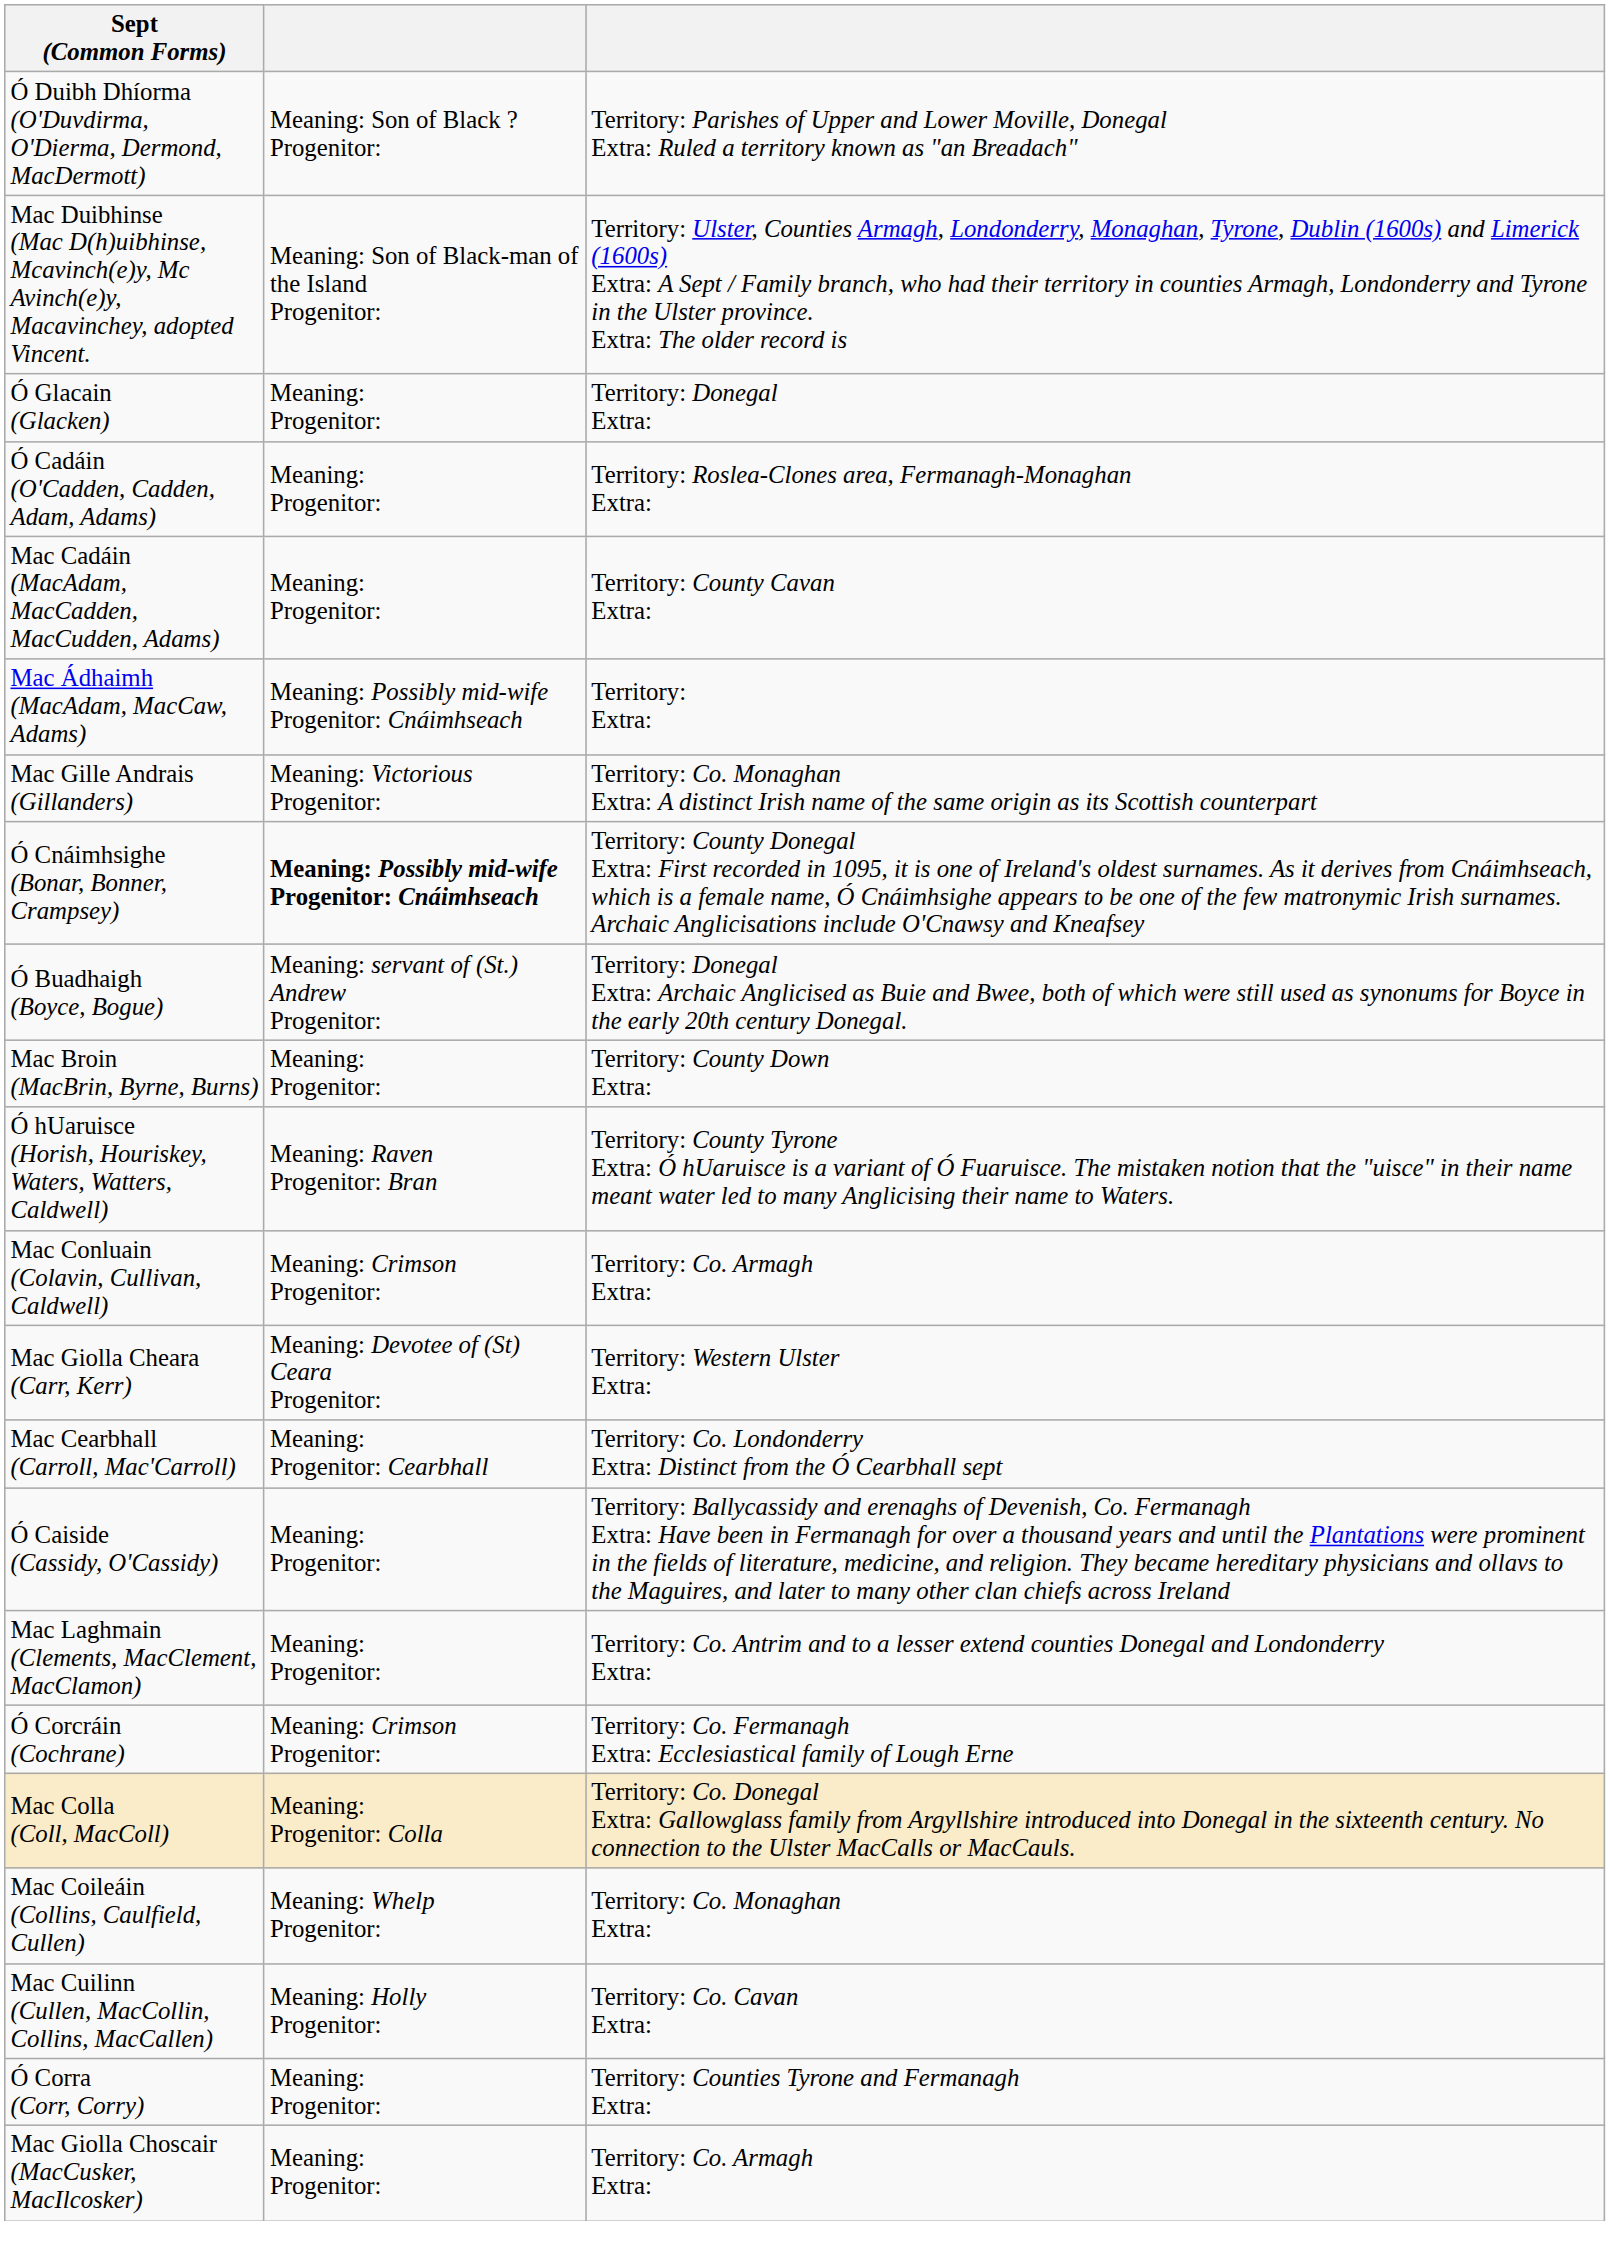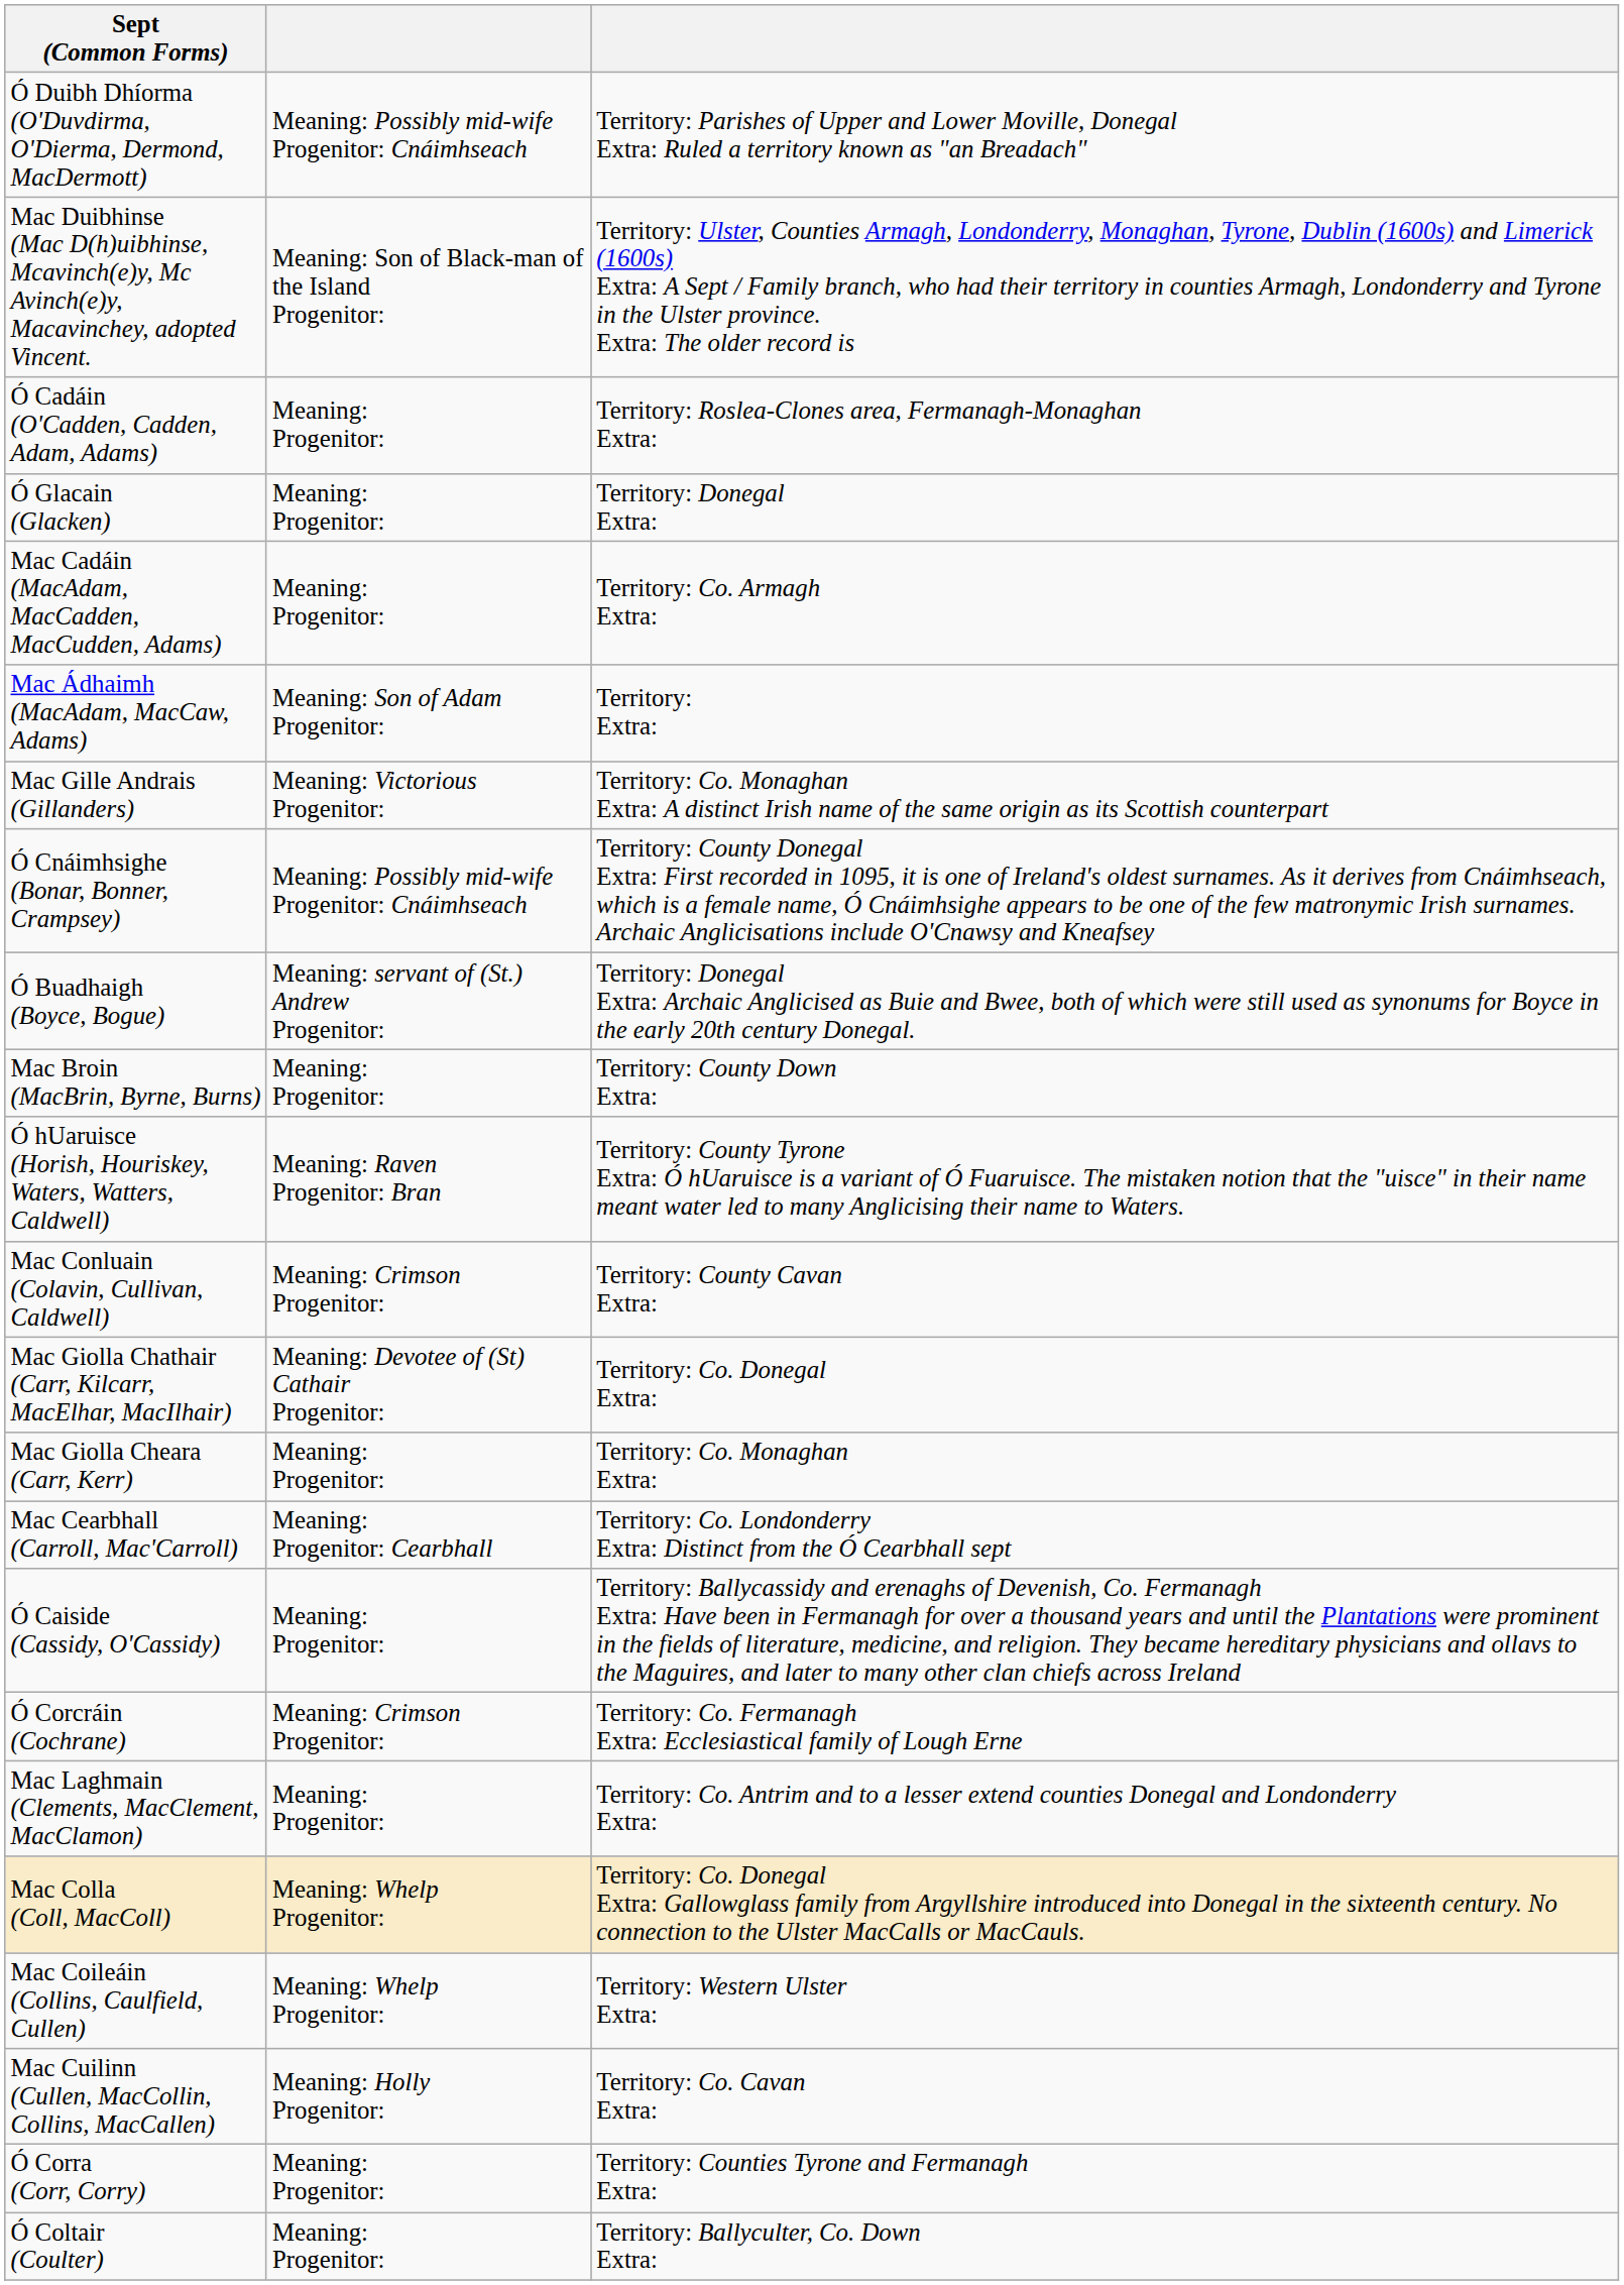 <table class="wikitable">
 <tr>
 <th width="160"><strong>Sept</strong><br><strong><em>(Common Forms)</em></strong></th>
 <th width="200"></th>
 <th width="650"></th>
 </tr>
 <tr>
 <td>Ó Duibh Dhíorma<br><em>(O'Duvdirma, O'Dierma, Dermond, MacDermott)</em></td>
-<td>Meaning: Son of Black ?<br>Progenitor:</td>
+<td>Meaning: <em>Possibly mid-wife</em><br>Progenitor: <em>Cnáimhseach</em></td>
 <td>Territory: <em>Parishes of Upper and Lower Moville, Donegal</em><br>Extra: <em>Ruled a territory known as "an Breadach"</em></td>
 </tr>
 <tr>
 <td>Mac Duibhinse<br><em>(Mac D(h)uibhinse, Mcavinch(e)y, Mc Avinch(e)y, Macavinchey, adopted Vincent.</em></td>
 <td>Meaning: Son of Black-man of the Island<br>Progenitor:</td>
 <td>Territory: <em><a href='#'>Ulster</a>, Counties <a href='#'>Armagh</a>, <a href='#'>Londonderry</a>, <a href='#'>Monaghan</a>, <a href='#'>Tyrone</a>, <a href='#'>Dublin (1600s)</a> and <a href='#'>Limerick (1600s)</a></em><br>Extra: <em>A Sept / Family branch, who had their territory in counties Armagh, Londonderry and Tyrone in the Ulster province.</em><br>Extra: <em>The older record is </em></td>
 </tr>
 <tr>
+<td>Ó Cadáin<br><em>(O'Cadden, Cadden, Adam, Adams)</em></td>
+<td>Meaning:<br>Progenitor:</td>
+<td>Territory: <em>Roslea-Clones area, Fermanagh-Monaghan</em><br>Extra:</td>
+</tr>
+<tr>
 <td>Ó Glacain<br><em>(Glacken)</em></td>
 <td>Meaning:<br>Progenitor:</td>
 <td>Territory: <em>Donegal</em><br>Extra:</td>
 </tr>
 <tr>
-<td>Ó Cadáin<br><em>(O'Cadden, Cadden, Adam, Adams)</em></td>
-<td>Meaning:<br>Progenitor:</td>
-<td>Territory: <em>Roslea-Clones area, Fermanagh-Monaghan</em><br>Extra:</td>
-</tr>
-<tr>
 <td>Mac Cadáin<br><em>(MacAdam, MacCadden, MacCudden, Adams)</em></td>
 <td>Meaning:<br>Progenitor:</td>
-<td>Territory: <em>County Cavan</em><br>Extra:</td>
+<td>Territory: <em>Co. Armagh</em><br>Extra:</td>
 </tr>
 <tr>
 <td><a href='#'>Mac Ádhaimh</a><br><em>(MacAdam, MacCaw, Adams)</em></td>
-<td>Meaning: <em>Possibly mid-wife</em><br>Progenitor: <em>Cnáimhseach</em></td>
+<td>Meaning: <em>Son of Adam</em><br>Progenitor:</td>
 <td>Territory: <br>Extra:</td>
 </tr>
 <tr>
 <td>Mac Gille Andrais<br><em>(Gillanders)</em></td>
 <td>Meaning:  <em>Victorious</em><br>Progenitor:</td>
 <td>Territory: <em>Co. Monaghan</em><br>Extra: <em>A distinct Irish name of the same origin as its Scottish counterpart</em></td>
 </tr>
 <tr>
 <td>Ó Cnáimhsighe<br><em>(Bonar, Bonner, Crampsey)</em></td>
-<td><strong>Meaning: <em>Possibly mid-wife</em><br>Progenitor: <em>Cnáimhseach</em></strong></td>
+<td>Meaning: <em>Possibly mid-wife</em><br>Progenitor: <em>Cnáimhseach</em></td>
 <td>Territory: <em>County Donegal</em><br>Extra: <em>First recorded in 1095, it is one of Ireland's oldest surnames. As it derives from Cnáimhseach, which is a female name, Ó Cnáimhsighe appears to be one of the few matronymic Irish surnames. Archaic Anglicisations include O'Cnawsy and Kneafsey</em></td>
 </tr>
 <tr>
 <td>Ó Buadhaigh<br><em>(Boyce, Bogue)</em></td>
 <td>Meaning: <em>servant of (St.) Andrew</em><br>Progenitor:</td>
 <td>Territory: <em>Donegal</em><br>Extra: <em>Archaic Anglicised as Buie and Bwee, both of which were still used as synonums for Boyce in the early 20th century Donegal.</em></td>
 </tr>
 <tr>
 <td>Mac Broin<br><em>(MacBrin, Byrne, Burns)</em></td>
 <td>Meaning:<br>Progenitor:</td>
 <td>Territory: <em>County Down</em><br>Extra:</td>
 </tr>
 <tr>
 <td>Ó hUaruisce<br><em>(Horish, Houriskey, Waters, Watters, Caldwell)</em></td>
 <td>Meaning: <em>Raven</em><br>Progenitor: <em>Bran</em></td>
 <td>Territory: <em>County Tyrone</em><br>Extra: <em>Ó hUaruisce is a variant of Ó Fuaruisce. The mistaken notion that the "uisce" in their name meant water led to many Anglicising their name to Waters.</em></td>
 </tr>
 <tr>
 <td>Mac Conluain<br><em>(Colavin, Cullivan, Caldwell)</em></td>
 <td>Meaning: <em>Crimson</em><br>Progenitor:</td>
-<td>Territory: <em>Co. Armagh</em><br>Extra:</td>
+<td>Territory: <em>County Cavan</em><br>Extra:</td>
+</tr>
+<tr>
+<td>Mac Giolla Chathair<br><em>(Carr, Kilcarr, MacElhar, MacIlhair)</em></td>
+<td>Meaning: <em>Devotee of (St) Cathair</em><br>Progenitor:</td>
+<td>Territory: <em>Co. Donegal</em><br>Extra:</td>
 </tr>
 <tr>
 <td>Mac Giolla Cheara<br><em>(Carr, Kerr)</em></td>
-<td>Meaning: <em>Devotee of (St) Ceara</em><br>Progenitor:</td>
-<td>Territory: <em>Western Ulster</em><br>Extra:</td>
+<td>Meaning:<br>Progenitor:</td>
+<td>Territory: <em>Co. Monaghan</em><br>Extra:</td>
 </tr>
 <tr>
 <td>Mac Cearbhall<br><em>(Carroll, Mac'Carroll)</em></td>
 <td>Meaning:<br>Progenitor: <em>Cearbhall</em></td>
 <td>Territory: <em>Co. Londonderry</em><br>Extra: <em>Distinct from the Ó Cearbhall sept</em></td>
 </tr>
 <tr>
 <td>Ó Caiside<br><em>(Cassidy, O'Cassidy)</em></td>
 <td>Meaning:<br>Progenitor:</td>
 <td>Territory: <em>Ballycassidy and erenaghs of Devenish, Co. Fermanagh</em><br>Extra: <em>Have been in Fermanagh for over a thousand years and until the <a href='#'>Plantations</a> were prominent in the fields of literature, medicine, and religion. They became hereditary physicians and ollavs to the Maguires, and later to many other clan chiefs across Ireland</em></td>
 </tr>
 <tr>
+<td>Ó Corcráin<br><em>(Cochrane)</em></td>
+<td>Meaning: <em>Crimson</em><br>Progenitor:</td>
+<td>Territory: <em>Co. Fermanagh</em><br>Extra: <em>Ecclesiastical family of Lough Erne</em></td>
+</tr>
+<tr>
 <td>Mac Laghmain<br><em>(Clements, MacClement, MacClamon)</em></td>
 <td>Meaning:<br>Progenitor:</td>
 <td>Territory: <em>Co. Antrim and to a lesser extend counties Donegal and Londonderry</em><br>Extra:</td>
 </tr>
-<tr>
-<td>Ó Corcráin<br><em>(Cochrane)</em></td>
-<td>Meaning: <em>Crimson</em><br>Progenitor:</td>
-<td>Territory: <em>Co. Fermanagh</em><br>Extra: <em>Ecclesiastical family of Lough Erne</em></td>
-</tr>
 <tr bgcolor="#faecc8">
 <td>Mac Colla<br><em>(Coll, MacColl)</em></td>
-<td>Meaning:<br>Progenitor: <em>Colla</em></td>
+<td>Meaning: <em>Whelp</em><br>Progenitor:</td>
 <td>Territory: <em>Co. Donegal</em><br>Extra:  <em>Gallowglass family from Argyllshire introduced into Donegal in the sixteenth century. No connection to the Ulster MacCalls or MacCauls.</em></td>
 </tr>
 <tr>
 <td>Mac Coileáin<br><em>(Collins, Caulfield, Cullen)</em></td>
 <td>Meaning: <em>Whelp</em><br>Progenitor:</td>
-<td>Territory: <em>Co. Monaghan</em><br>Extra:</td>
+<td>Territory: <em>Western Ulster</em><br>Extra:</td>
 </tr>
 <tr>
 <td>Mac Cuilinn<br><em>(Cullen, MacCollin, Collins, MacCallen)</em></td>
 <td>Meaning: <em>Holly</em><br>Progenitor:</td>
 <td>Territory: <em>Co. Cavan</em><br>Extra:</td>
 </tr>
 <tr>
 <td>Ó Corra<br><em>(Corr, Corry)</em></td>
 <td>Meaning:<br>Progenitor:</td>
 <td>Territory: <em>Counties Tyrone and Fermanagh</em><br>Extra:</td>
 </tr>
 <tr>
-<td>Mac Giolla Choscair<br><em>(MacCusker, MacIlcosker)</em></td>
+<td>Ó Coltair<br><em>(Coulter)</em></td>
 <td>Meaning:<br>Progenitor:</td>
-<td>Territory: <em>Co. Armagh</em><br>Extra:</td>
+<td>Territory: <em>Ballyculter, Co. Down</em><br>Extra:<br></td>
 </tr>
 </table>
